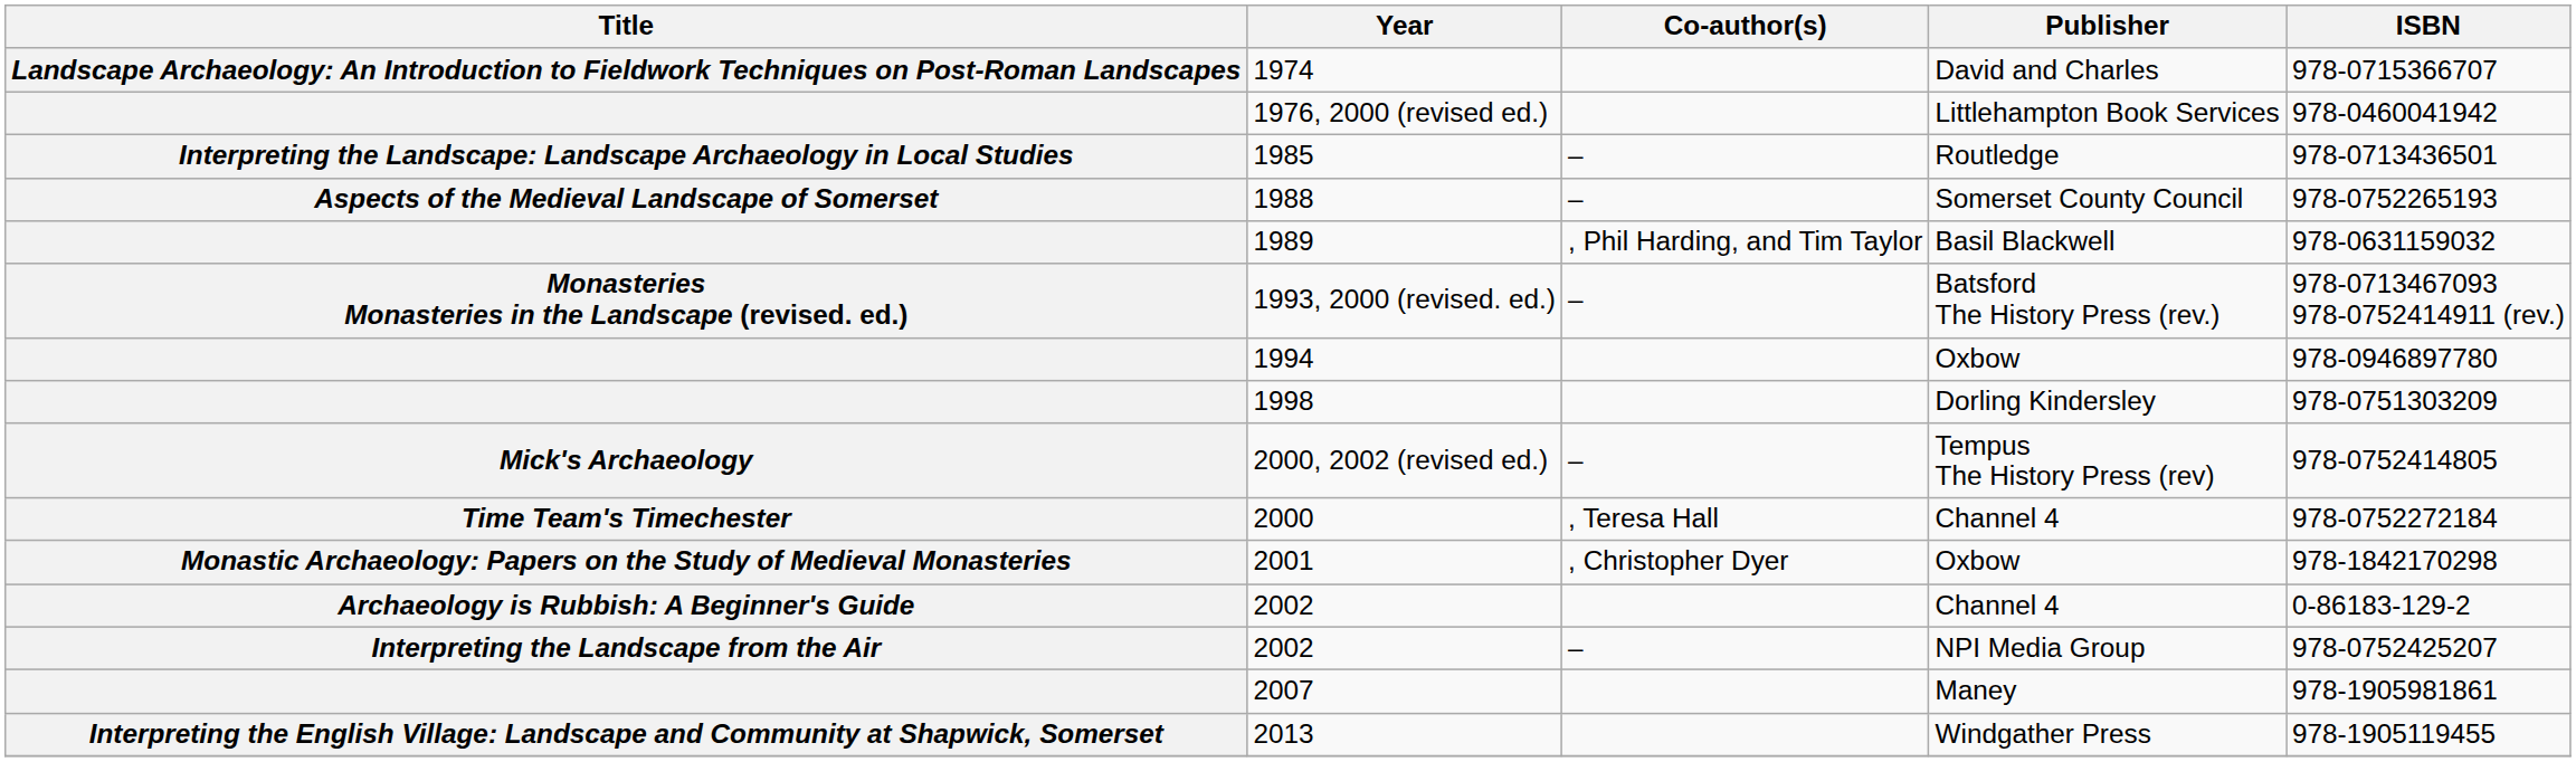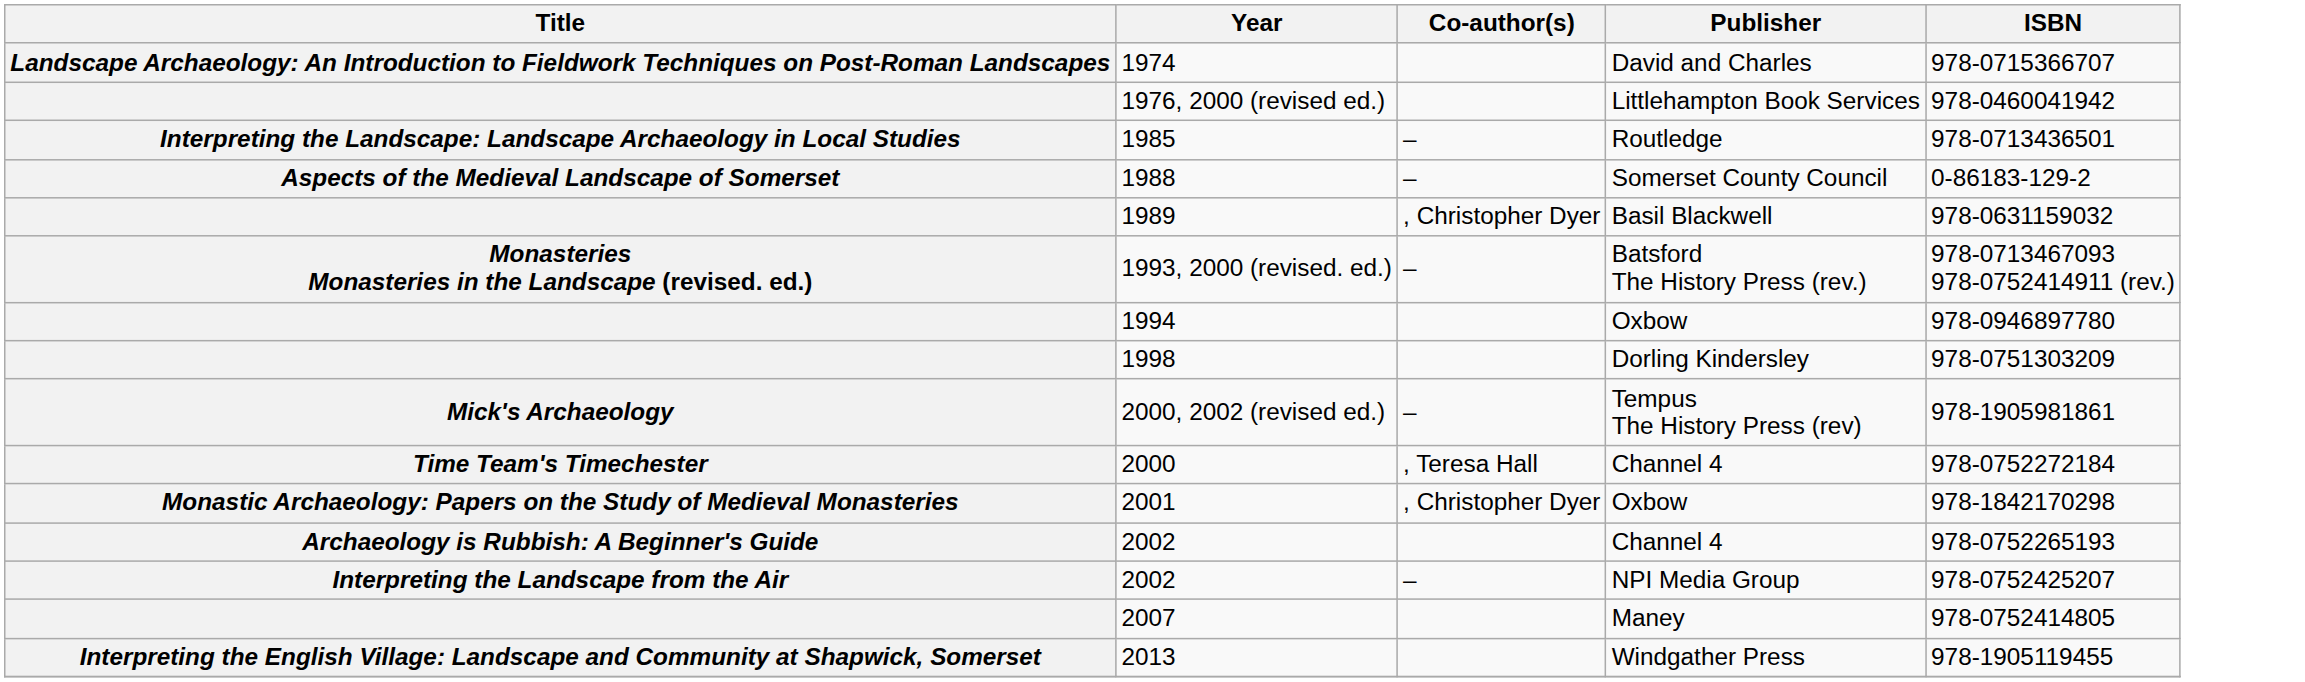 <table class="wikitable plainrowheaders sortable">
 <tr>
 <th scope="col">Title</th>
 <th scope="col">Year</th>
 <th scope="col">Co-author(s)</th>
 <th scope="col">Publisher</th>
 <th scope="col" class="unsortable">ISBN</th>
 </tr>
 <tr>
 <th scope="row"><em>Landscape Archaeology: An Introduction to Fieldwork Techniques on Post-Roman Landscapes</em></th>
 <td>1974</td>
 <td></td>
 <td>David and Charles</td>
 <td>978-0715366707</td>
 </tr>
 <tr>
 <th scope="row"></th>
 <td>1976, 2000 (revised ed.)</td>
 <td></td>
 <td>Littlehampton Book Services</td>
 <td>978-0460041942</td>
 </tr>
 <tr>
 <th scope="row"><em>Interpreting the Landscape: Landscape Archaeology in Local Studies</em></th>
 <td>1985</td>
 <td>–</td>
 <td>Routledge</td>
 <td>978-0713436501</td>
 </tr>
 <tr>
 <th scope="row"><em>Aspects of the Medieval Landscape of Somerset</em></th>
 <td>1988</td>
 <td>–</td>
 <td>Somerset County Council</td>
-<td>978-0752265193</td>
+<td>0-86183-129-2</td>
 </tr>
 <tr>
 <th scope="row"></th>
 <td>1989</td>
-<td>, Phil Harding, and Tim Taylor</td>
+<td>, Christopher Dyer</td>
 <td>Basil Blackwell</td>
 <td>978-0631159032</td>
 </tr>
 <tr>
 <th scope="row"><em>Monasteries</em><br><em>Monasteries in the Landscape</em> (revised. ed.)</th>
 <td>1993, 2000 (revised. ed.)</td>
 <td>–</td>
 <td>Batsford<br>The History Press (rev.)</td>
 <td>978-0713467093<br>978-0752414911 (rev.)</td>
 </tr>
 <tr>
 <th scope="row"></th>
 <td>1994</td>
 <td></td>
 <td>Oxbow</td>
 <td>978-0946897780</td>
 </tr>
 <tr>
 <th scope="row"></th>
 <td>1998</td>
 <td></td>
 <td>Dorling Kindersley</td>
 <td>978-0751303209</td>
 </tr>
 <tr>
 <th scope="row"><em>Mick's Archaeology</em></th>
 <td>2000, 2002 (revised ed.)</td>
 <td>–</td>
 <td>Tempus<br>The History Press (rev)</td>
-<td>978-0752414805</td>
+<td>978-1905981861</td>
 </tr>
 <tr>
 <th scope="row"><em>Time Team's Timechester</em></th>
 <td>2000</td>
 <td>, Teresa Hall</td>
 <td>Channel 4</td>
 <td>978-0752272184</td>
 </tr>
 <tr>
 <th scope="row"><em>Monastic Archaeology: Papers on the Study of Medieval Monasteries</em></th>
 <td>2001</td>
 <td>, Christopher Dyer</td>
 <td>Oxbow</td>
 <td>978-1842170298</td>
 </tr>
 <tr>
 <th scope="row"><em>Archaeology is Rubbish: A Beginner's Guide</em></th>
 <td>2002</td>
 <td></td>
 <td>Channel 4</td>
-<td>0-86183-129-2</td>
+<td>978-0752265193</td>
 </tr>
 <tr>
 <th scope="row"><em>Interpreting the Landscape from the Air</em></th>
 <td>2002</td>
 <td>–</td>
 <td>NPI Media Group</td>
 <td>978-0752425207</td>
 </tr>
 <tr>
 <th scope="row"></th>
 <td>2007</td>
 <td></td>
 <td>Maney</td>
-<td>978-1905981861</td>
+<td>978-0752414805</td>
 </tr>
 <tr>
 <th scope="row"><em>Interpreting the English Village: Landscape and Community at Shapwick, Somerset</em></th>
 <td>2013</td>
 <td></td>
 <td>Windgather Press</td>
 <td>978-1905119455</td>
 </tr>
 <tr>
 </tr>
 </table>
